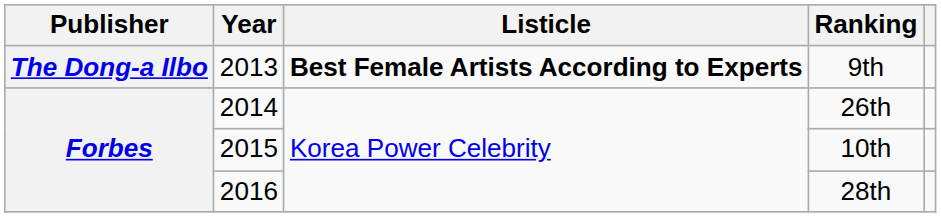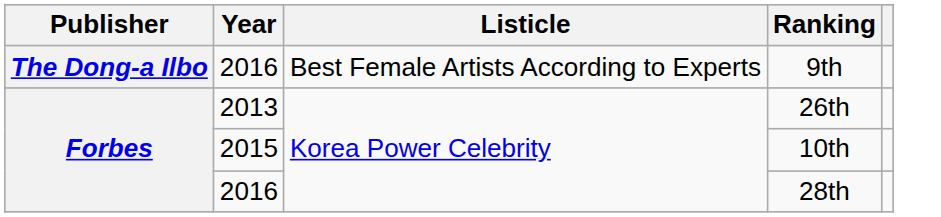 <table class="wikitable plainrowheaders sortable" style="margin-right: 0;">
 <tr>
 <th scope="col">Publisher</th>
 <th scope="col">Year</th>
 <th scope="col">Listicle</th>
 <th scope="col">Ranking</th>
 <th scope="col" class="unsortable"></th>
 </tr>
 <tr>
 <th scope="row"><em><a href='#'>The Dong-a Ilbo</a></em></th>
-<td>2013</td>
-<td><strong>Best Female Artists According to Experts</strong></td>
+<td>2016</td>
+<td>Best Female Artists According to Experts</td>
 <td style="text-align:center;">9th</td>
 <td style="text-align:center;"></td>
 </tr>
 <tr>
 <th rowspan="3" scope="row"><em><a href='#'>Forbes</a></em></th>
-<td>2014</td>
+<td>2013</td>
 <td rowspan="3"><a href='#'>Korea Power Celebrity</a></td>
 <td style="text-align:center;">26th</td>
 <td style="text-align:center;"></td>
 </tr>
 <tr>
 <td>2015</td>
 <td style="text-align:center;">10th</td>
 <td style="text-align:center;"></td>
 </tr>
 <tr>
 <td>2016</td>
 <td style="text-align:center;">28th</td>
 <td style="text-align:center;"></td>
 </tr>
 </table>
